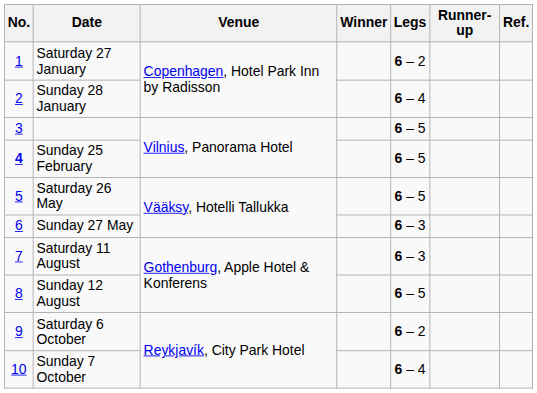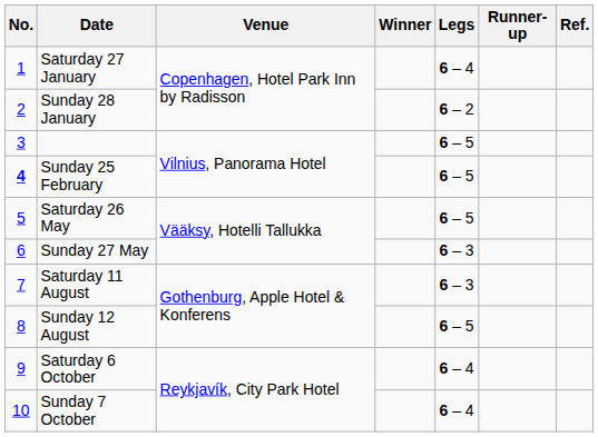 <table class="wikitable">
 <tr>
 <th>No.</th>
 <th>Date</th>
 <th>Venue</th>
 <th>Winner</th>
 <th>Legs</th>
 <th>Runner-up</th>
 <th>Ref.</th>
 </tr>
 <tr>
 <td align=center><a href='#'>1</a></td>
 <td>Saturday 27 January</td>
 <td rowspan=2> <a href='#'>Copenhagen</a>, Hotel Park Inn by Radisson</td>
 <td align="right"></td>
-<td align="center"><strong>6</strong> – 2</td>
+<td align="center"><strong>6</strong> – 4</td>
 <td></td>
 <td align="center"></td>
 </tr>
 <tr>
 <td align=center><a href='#'>2</a></td>
 <td>Sunday 28 January</td>
 <td align="right"></td>
-<td align="center"><strong>6</strong> – 4</td>
+<td align="center"><strong>6</strong> – 2</td>
 <td></td>
 <td align="center"></td>
 </tr>
 <tr>
 <td align=center><a href='#'>3</a></td>
 <td></td>
 <td rowspan=2> <a href='#'>Vilnius</a>, Panorama Hotel</td>
 <td align="right"></td>
 <td align="center"><strong>6</strong> – 5</td>
 <td></td>
 <td align="center"></td>
 </tr>
 <tr>
 <td align=center><strong><a href='#'>4</a></strong></td>
 <td>Sunday 25 February</td>
 <td align="right"></td>
 <td align="center"><strong>6</strong> – 5</td>
 <td></td>
 <td align="center"></td>
 </tr>
 <tr>
 <td align=center><a href='#'>5</a></td>
 <td>Saturday 26 May</td>
 <td rowspan=2> <a href='#'>Vääksy</a>, Hotelli Tallukka</td>
 <td align="right"></td>
 <td align="center"><strong>6</strong> – 5</td>
 <td></td>
 <td align="center"></td>
 </tr>
 <tr>
 <td align=center><a href='#'>6</a></td>
 <td>Sunday 27 May</td>
 <td align="right"></td>
 <td align="center"><strong>6</strong> – 3</td>
 <td></td>
 <td align="center"></td>
 </tr>
 <tr>
 <td align=center><a href='#'>7</a></td>
 <td>Saturday 11 August</td>
 <td rowspan="2"> <a href='#'>Gothenburg</a>, Apple Hotel & Konferens</td>
 <td align="right"></td>
 <td align="center"><strong>6</strong> – 3</td>
 <td></td>
 <td align="center"></td>
 </tr>
 <tr>
 <td align=center><a href='#'>8</a></td>
 <td>Sunday 12 August</td>
 <td align="right"></td>
 <td align="center"><strong>6</strong> – 5</td>
 <td></td>
 <td align="center"></td>
 </tr>
 <tr>
 <td align=center><a href='#'>9</a></td>
 <td>Saturday 6 October</td>
 <td rowspan="2"> <a href='#'>Reykjavík</a>, City Park Hotel</td>
 <td align="right"></td>
-<td align="center"><strong>6</strong> – 2</td>
+<td align="center"><strong>6</strong> – 4</td>
 <td></td>
 <td align="center"></td>
 </tr>
 <tr>
 <td align=center><a href='#'>10</a></td>
 <td>Sunday 7 October</td>
 <td align="right"></td>
 <td align="center"><strong>6</strong> – 4</td>
 <td></td>
 <td align="center"></td>
 </tr>
 </table>
